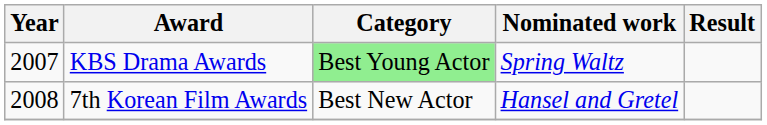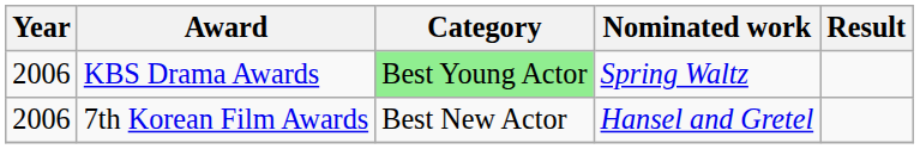 <table class="wikitable">
 <tr>
 <th>Year</th>
 <th>Award</th>
 <th>Category</th>
 <th>Nominated work</th>
 <th>Result</th>
 </tr>
 <tr>
-<td>2007</td>
+<td>2006</td>
 <td><a href='#'>KBS Drama Awards</a></td>
 <td style="background: lightgreen;">Best Young Actor</td>
 <td><em><a href='#'>Spring Waltz</a></em></td>
 <td></td>
 </tr>
 <tr>
-<td>2008</td>
+<td>2006</td>
 <td>7th <a href='#'>Korean Film Awards</a></td>
 <td>Best New Actor</td>
 <td><em><a href='#'>Hansel and Gretel</a></em></td>
 <td></td>
 </tr>
 <tr>
 </tr>
 </table>
